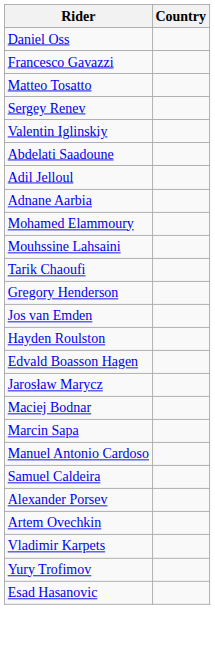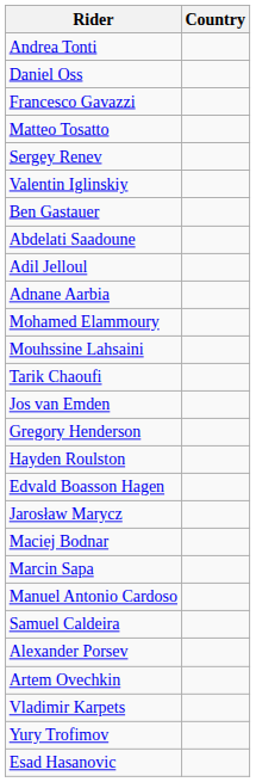 <table class="wikitable" style="font-size:95%; text-align:left;">
 <tr>
 <th>Rider</th>
 <th>Country</th>
+</tr>
+<tr>
+<td><a href='#'>Andrea Tonti</a></td>
+<td></td>
 </tr>
 <tr>
 <td><a href='#'>Daniel Oss</a></td>
 <td></td>
 </tr>
 <tr>
 <td><a href='#'>Francesco Gavazzi</a></td>
 <td></td>
 </tr>
 <tr>
 <td><a href='#'>Matteo Tosatto</a></td>
 <td></td>
 </tr>
 <tr>
 <td><a href='#'>Sergey Renev</a></td>
 <td></td>
 </tr>
 <tr>
 <td><a href='#'>Valentin Iglinskiy</a></td>
+<td></td>
+</tr>
+<tr>
+<td><a href='#'>Ben Gastauer</a></td>
 <td></td>
 </tr>
 <tr>
 <td><a href='#'>Abdelati Saadoune</a></td>
 <td></td>
 </tr>
 <tr>
 <td><a href='#'>Adil Jelloul</a></td>
 <td></td>
 </tr>
 <tr>
 <td><a href='#'>Adnane Aarbia</a></td>
 <td></td>
 </tr>
 <tr>
 <td><a href='#'>Mohamed Elammoury</a></td>
 <td></td>
 </tr>
 <tr>
 <td><a href='#'>Mouhssine Lahsaini</a></td>
 <td></td>
 </tr>
 <tr>
 <td><a href='#'>Tarik Chaoufi</a></td>
 <td></td>
 </tr>
 <tr>
-<td><a href='#'>Gregory Henderson</a></td>
+<td><a href='#'>Jos van Emden</a></td>
 <td></td>
 </tr>
 <tr>
-<td><a href='#'>Jos van Emden</a></td>
+<td><a href='#'>Gregory Henderson</a></td>
 <td></td>
 </tr>
 <tr>
 <td><a href='#'>Hayden Roulston</a></td>
 <td></td>
 </tr>
 <tr>
 <td><a href='#'>Edvald Boasson Hagen</a></td>
 <td></td>
 </tr>
 <tr>
 <td><a href='#'>Jarosław Marycz</a></td>
 <td></td>
 </tr>
 <tr>
 <td><a href='#'>Maciej Bodnar</a></td>
 <td></td>
 </tr>
 <tr>
 <td><a href='#'>Marcin Sapa</a></td>
 <td></td>
 </tr>
 <tr>
 <td><a href='#'>Manuel Antonio Cardoso</a></td>
 <td></td>
 </tr>
 <tr>
 <td><a href='#'>Samuel Caldeira</a></td>
 <td></td>
 </tr>
 <tr>
 <td><a href='#'>Alexander Porsev</a></td>
 <td></td>
 </tr>
 <tr>
 <td><a href='#'>Artem Ovechkin</a></td>
 <td></td>
 </tr>
 <tr>
 <td><a href='#'>Vladimir Karpets</a></td>
 <td></td>
 </tr>
 <tr>
 <td><a href='#'>Yury Trofimov</a></td>
 <td></td>
 </tr>
 <tr>
 <td><a href='#'>Esad Hasanovic</a></td>
 <td></td>
 </tr>
 </table>
